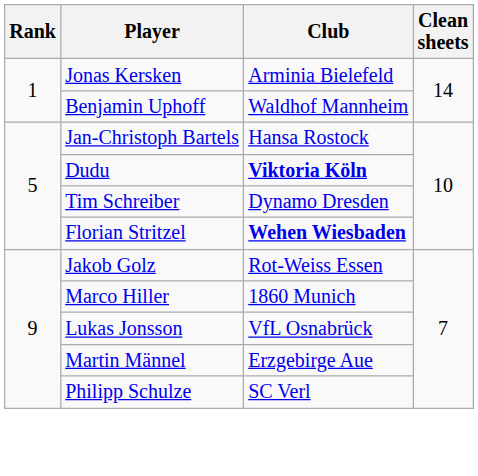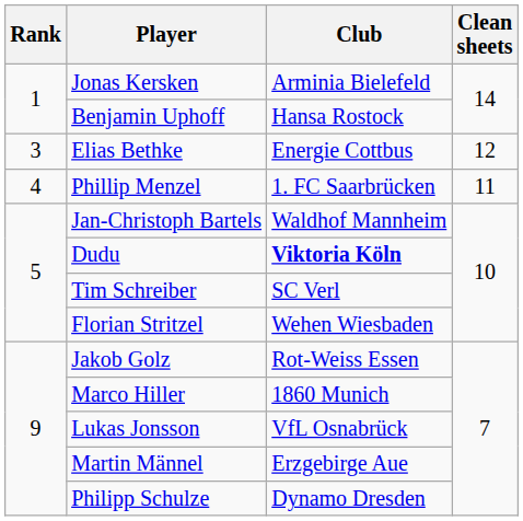 <table class="wikitable sortable" style="text-align:center">
 <tr>
 <th>Rank</th>
 <th>Player</th>
 <th>Club</th>
 <th>Clean<br>sheets</th>
 </tr>
 <tr>
 <td rowspan=2>1</td>
 <td align=left> <a href='#'>Jonas Kersken</a></td>
 <td align=left><a href='#'>Arminia Bielefeld</a></td>
 <td rowspan=2>14</td>
 </tr>
 <tr>
 <td align=left> <a href='#'>Benjamin Uphoff</a></td>
-<td align=left><a href='#'>Waldhof Mannheim</a></td>
+<td align=left><a href='#'>Hansa Rostock</a></td>
+</tr>
+<tr>
+<td>3</td>
+<td align=left> <a href='#'>Elias Bethke</a></td>
+<td align=left><a href='#'>Energie Cottbus</a></td>
+<td>12</td>
+</tr>
+<tr>
+<td>4</td>
+<td align=left> <a href='#'>Phillip Menzel</a></td>
+<td align=left><a href='#'>1. FC Saarbrücken</a></td>
+<td>11</td>
 </tr>
 <tr>
 <td rowspan=4>5</td>
 <td align=left> <a href='#'>Jan-Christoph Bartels</a></td>
-<td align=left><a href='#'>Hansa Rostock</a></td>
+<td align=left><a href='#'>Waldhof Mannheim</a></td>
 <td rowspan=4>10</td>
 </tr>
 <tr>
 <td align=left> <a href='#'>Dudu</a></td>
 <td align=left><strong><a href='#'>Viktoria Köln</a></strong></td>
 </tr>
 <tr>
 <td align=left> <a href='#'>Tim Schreiber</a></td>
-<td align=left><a href='#'>Dynamo Dresden</a></td>
+<td align=left><a href='#'>SC Verl</a></td>
 </tr>
 <tr>
 <td align=left> <a href='#'>Florian Stritzel</a></td>
-<td align=left><strong><a href='#'>Wehen Wiesbaden</a></strong></td>
+<td align=left><a href='#'>Wehen Wiesbaden</a></td>
 </tr>
 <tr>
 <td rowspan=5>9</td>
 <td align=left> <a href='#'>Jakob Golz</a></td>
 <td align=left><a href='#'>Rot-Weiss Essen</a></td>
 <td rowspan=5>7</td>
 </tr>
 <tr>
 <td align=left> <a href='#'>Marco Hiller</a></td>
 <td align=left><a href='#'>1860 Munich</a></td>
 </tr>
 <tr>
 <td align=left> <a href='#'>Lukas Jonsson</a></td>
 <td align=left><a href='#'>VfL Osnabrück</a></td>
 </tr>
 <tr>
 <td align=left> <a href='#'>Martin Männel</a></td>
 <td align=left><a href='#'>Erzgebirge Aue</a></td>
 </tr>
 <tr>
 <td align=left> <a href='#'>Philipp Schulze</a></td>
-<td align=left><a href='#'>SC Verl</a></td>
+<td align=left><a href='#'>Dynamo Dresden</a></td>
 </tr>
 </table>
